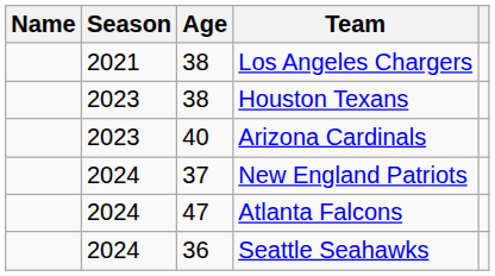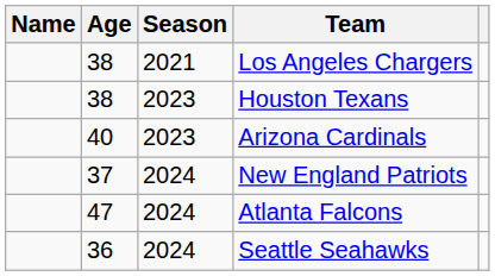 <table class="wikitable sortable">
 <tr>
 <th scope="col">Name</th>
+<th scope="col">Age</th>
 <th scope="col">Season</th>
-<th scope="col">Age</th>
 <th scope="col">Team</th>
 <th scope="col" class="unsortable"></th>
 </tr>
 <tr>
 <td></td>
+<td>38</td>
 <td>2021</td>
-<td>38</td>
 <td><a href='#'>Los Angeles Chargers</a></td>
 <td></td>
 </tr>
 <tr>
 <td></td>
+<td>38</td>
 <td>2023</td>
-<td>38</td>
 <td><a href='#'>Houston Texans</a></td>
 <td></td>
 </tr>
 <tr>
 <td></td>
+<td>40</td>
 <td>2023</td>
-<td>40</td>
 <td><a href='#'>Arizona Cardinals</a></td>
 <td></td>
 </tr>
 <tr>
 <td></td>
+<td>37</td>
 <td>2024</td>
-<td>37</td>
 <td><a href='#'>New England Patriots</a></td>
 <td></td>
 </tr>
 <tr>
 <td></td>
+<td>47</td>
 <td>2024</td>
-<td>47</td>
 <td><a href='#'>Atlanta Falcons</a></td>
 <td></td>
 </tr>
 <tr>
 <td></td>
+<td>36</td>
 <td>2024</td>
-<td>36</td>
 <td><a href='#'>Seattle Seahawks</a></td>
 <td></td>
 </tr>
 </table>
